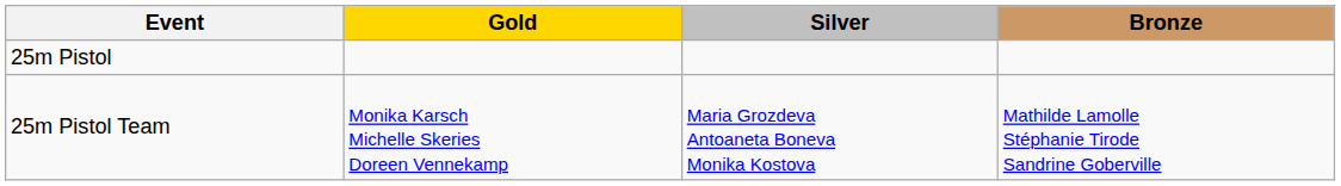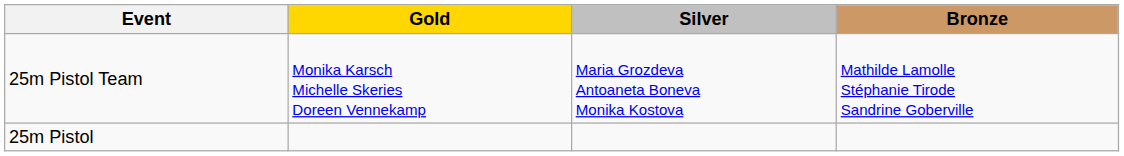 <table class="wikitable" width=70% style="font-size:90%; text-align:left;">
 <tr align=center>
 <th>Event</th>
 <td bgcolor=gold><strong>Gold</strong></td>
 <td bgcolor=silver><strong>Silver</strong></td>
 <td bgcolor=cc9966><strong>Bronze</strong></td>
 </tr>
 <tr>
+<td>25m Pistol Team</td>
+<td><br><small><a href='#'>Monika Karsch</a><br><a href='#'>Michelle Skeries</a><br><a href='#'>Doreen Vennekamp</a></small></td>
+<td><br><small><a href='#'>Maria Grozdeva</a><br><a href='#'>Antoaneta Boneva</a><br><a href='#'>Monika Kostova</a></small></td>
+<td><br><small><a href='#'>Mathilde Lamolle</a><br><a href='#'>Stéphanie Tirode</a><br><a href='#'>Sandrine Goberville</a></small></td>
+</tr>
+<tr>
 <td>25m Pistol</td>
 <td></td>
 <td></td>
 <td></td>
 </tr>
-<tr>
-<td>25m Pistol Team</td>
-<td><br><small><a href='#'>Monika Karsch</a><br><a href='#'>Michelle Skeries</a><br><a href='#'>Doreen Vennekamp</a></small></td>
-<td><br><small><a href='#'>Maria Grozdeva</a><br><a href='#'>Antoaneta Boneva</a><br><a href='#'>Monika Kostova</a></small></td>
-<td><br><small><a href='#'>Mathilde Lamolle</a><br><a href='#'>Stéphanie Tirode</a><br><a href='#'>Sandrine Goberville</a></small></td>
-</tr>
 </table>
